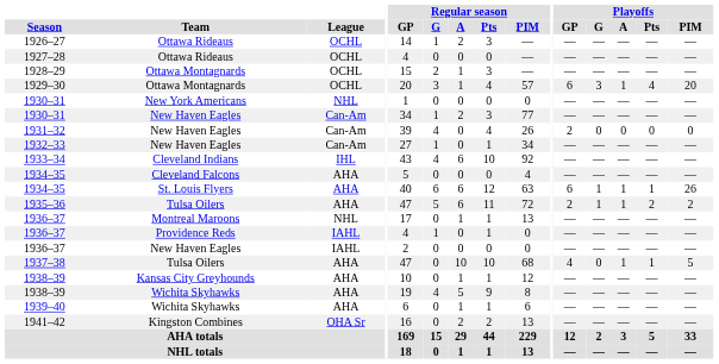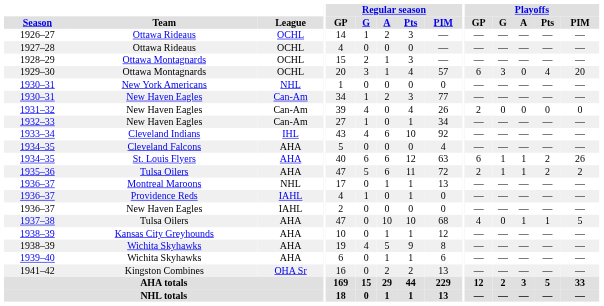 <table border="0" cellpadding="1" cellspacing="0" style="text-align:center; width:60em">
 <tr bgcolor="#e0e0e0">
 <th colspan="3" bgcolor="#ffffff"></th>
 <th rowspan="100" bgcolor="#ffffff"></th>
 <th colspan="5"><a href='#'>Regular season</a></th>
 <th rowspan="100" bgcolor="#ffffff"></th>
 <th colspan="5"><a href='#'>Playoffs</a></th>
 </tr>
 <tr bgcolor="#e0e0e0">
 <th><a href='#'>Season</a></th>
 <th>Team</th>
 <th>League</th>
 <th>GP</th>
 <th><a href='#'>G</a></th>
 <th><a href='#'>A</a></th>
 <th><a href='#'>Pts</a></th>
 <th><a href='#'>PIM</a></th>
 <th>GP</th>
 <th>G</th>
 <th>A</th>
 <th>Pts</th>
 <th>PIM</th>
 </tr>
 <tr>
 <td>1926–27</td>
 <td><a href='#'>Ottawa Rideaus</a></td>
 <td><a href='#'>OCHL</a></td>
 <td>14</td>
 <td>1</td>
 <td>2</td>
 <td>3</td>
 <td>—</td>
 <td>—</td>
 <td>—</td>
 <td>—</td>
 <td>—</td>
 <td>—</td>
 </tr>
 <tr bgcolor="#f0f0f0">
 <td>1927–28</td>
 <td>Ottawa Rideaus</td>
 <td>OCHL</td>
 <td>4</td>
 <td>0</td>
 <td>0</td>
 <td>0</td>
 <td>—</td>
 <td>—</td>
 <td>—</td>
 <td>—</td>
 <td>—</td>
 <td>—</td>
 </tr>
 <tr>
 <td>1928–29</td>
 <td><a href='#'>Ottawa Montagnards</a></td>
 <td>OCHL</td>
 <td>15</td>
 <td>2</td>
 <td>1</td>
 <td>3</td>
 <td>—</td>
 <td>—</td>
 <td>—</td>
 <td>—</td>
 <td>—</td>
 <td>—</td>
 </tr>
 <tr bgcolor="#f0f0f0">
 <td>1929–30</td>
 <td>Ottawa Montagnards</td>
 <td>OCHL</td>
 <td>20</td>
 <td>3</td>
 <td>1</td>
 <td>4</td>
 <td>57</td>
 <td>6</td>
 <td>3</td>
-<td>1</td>
+<td>0</td>
 <td>4</td>
 <td>20</td>
 </tr>
 <tr>
 <td><a href='#'>1930–31</a></td>
 <td><a href='#'>New York Americans</a></td>
 <td><a href='#'>NHL</a></td>
 <td>1</td>
 <td>0</td>
 <td>0</td>
 <td>0</td>
 <td>0</td>
 <td>—</td>
 <td>—</td>
 <td>—</td>
 <td>—</td>
 <td>—</td>
 </tr>
 <tr bgcolor="#f0f0f0">
 <td><a href='#'>1930–31</a></td>
 <td><a href='#'>New Haven Eagles</a></td>
 <td><a href='#'>Can-Am</a></td>
 <td>34</td>
 <td>1</td>
 <td>2</td>
 <td>3</td>
 <td>77</td>
 <td>—</td>
 <td>—</td>
 <td>—</td>
 <td>—</td>
 <td>—</td>
 </tr>
 <tr>
 <td><a href='#'>1931–32</a></td>
 <td>New Haven Eagles</td>
 <td>Can-Am</td>
 <td>39</td>
 <td>4</td>
 <td>0</td>
 <td>4</td>
 <td>26</td>
 <td>2</td>
 <td>0</td>
 <td>0</td>
 <td>0</td>
 <td>0</td>
 </tr>
 <tr bgcolor="#f0f0f0">
 <td><a href='#'>1932–33</a></td>
 <td>New Haven Eagles</td>
 <td>Can-Am</td>
 <td>27</td>
 <td>1</td>
 <td>0</td>
 <td>1</td>
 <td>34</td>
 <td>—</td>
 <td>—</td>
 <td>—</td>
 <td>—</td>
 <td>—</td>
 </tr>
 <tr>
 <td><a href='#'>1933–34</a></td>
 <td><a href='#'>Cleveland Indians</a></td>
 <td><a href='#'>IHL</a></td>
 <td>43</td>
 <td>4</td>
 <td>6</td>
 <td>10</td>
 <td>92</td>
 <td>—</td>
 <td>—</td>
 <td>—</td>
 <td>—</td>
 <td>—</td>
 </tr>
 <tr bgcolor="#f0f0f0">
 <td><a href='#'>1934–35</a></td>
 <td><a href='#'>Cleveland Falcons</a></td>
 <td>AHA</td>
 <td>5</td>
 <td>0</td>
 <td>0</td>
 <td>0</td>
 <td>4</td>
 <td>—</td>
 <td>—</td>
 <td>—</td>
 <td>—</td>
 <td>—</td>
 </tr>
 <tr>
 <td><a href='#'>1934–35</a></td>
 <td><a href='#'>St. Louis Flyers</a></td>
 <td><a href='#'>AHA</a></td>
 <td>40</td>
 <td>6</td>
 <td>6</td>
 <td>12</td>
 <td>63</td>
 <td>6</td>
 <td>1</td>
 <td>1</td>
-<td>1</td>
+<td>2</td>
 <td>26</td>
 </tr>
 <tr bgcolor="#f0f0f0">
 <td><a href='#'>1935–36</a></td>
 <td><a href='#'>Tulsa Oilers</a></td>
 <td>AHA</td>
 <td>47</td>
 <td>5</td>
 <td>6</td>
 <td>11</td>
 <td>72</td>
 <td>2</td>
 <td>1</td>
 <td>1</td>
 <td>2</td>
 <td>2</td>
 </tr>
 <tr>
 <td><a href='#'>1936–37</a></td>
 <td><a href='#'>Montreal Maroons</a></td>
 <td>NHL</td>
 <td>17</td>
 <td>0</td>
 <td>1</td>
 <td>1</td>
 <td>13</td>
 <td>—</td>
 <td>—</td>
 <td>—</td>
 <td>—</td>
 <td>—</td>
 </tr>
 <tr bgcolor="#f0f0f0">
 <td><a href='#'>1936–37</a></td>
 <td><a href='#'>Providence Reds</a></td>
 <td><a href='#'>IAHL</a></td>
 <td>4</td>
 <td>1</td>
 <td>0</td>
 <td>1</td>
 <td>0</td>
 <td>—</td>
 <td>—</td>
 <td>—</td>
 <td>—</td>
 <td>—</td>
 </tr>
 <tr>
 <td>1936–37</td>
 <td>New Haven Eagles</td>
 <td>IAHL</td>
 <td>2</td>
 <td>0</td>
 <td>0</td>
 <td>0</td>
 <td>0</td>
 <td>—</td>
 <td>—</td>
 <td>—</td>
 <td>—</td>
 <td>—</td>
 </tr>
 <tr bgcolor="#f0f0f0">
 <td><a href='#'>1937–38</a></td>
 <td>Tulsa Oilers</td>
 <td>AHA</td>
 <td>47</td>
 <td>0</td>
 <td>10</td>
 <td>10</td>
 <td>68</td>
 <td>4</td>
 <td>0</td>
 <td>1</td>
 <td>1</td>
 <td>5</td>
 </tr>
 <tr>
 <td><a href='#'>1938–39</a></td>
 <td><a href='#'>Kansas City Greyhounds</a></td>
 <td>AHA</td>
 <td>10</td>
 <td>0</td>
 <td>1</td>
 <td>1</td>
 <td>12</td>
 <td>—</td>
 <td>—</td>
 <td>—</td>
 <td>—</td>
 <td>—</td>
 </tr>
 <tr bgcolor="#f0f0f0">
 <td>1938–39</td>
 <td><a href='#'>Wichita Skyhawks</a></td>
 <td>AHA</td>
 <td>19</td>
 <td>4</td>
 <td>5</td>
 <td>9</td>
 <td>8</td>
 <td>—</td>
 <td>—</td>
 <td>—</td>
 <td>—</td>
 <td>—</td>
 </tr>
 <tr>
 <td><a href='#'>1939–40</a></td>
 <td>Wichita Skyhawks</td>
 <td>AHA</td>
 <td>6</td>
 <td>0</td>
 <td>1</td>
 <td>1</td>
 <td>6</td>
 <td>—</td>
 <td>—</td>
 <td>—</td>
 <td>—</td>
 <td>—</td>
 </tr>
 <tr bgcolor="#f0f0f0">
 <td>1941–42</td>
 <td>Kingston Combines</td>
 <td><a href='#'>OHA Sr</a></td>
 <td>16</td>
 <td>0</td>
 <td>2</td>
 <td>2</td>
 <td>13</td>
 <td>—</td>
 <td>—</td>
 <td>—</td>
 <td>—</td>
 <td>—</td>
 </tr>
 <tr bgcolor="#e0e0e0">
 <th colspan="3">AHA totals</th>
 <th>169</th>
 <th>15</th>
 <th>29</th>
 <th>44</th>
 <th>229</th>
 <th>12</th>
 <th>2</th>
 <th>3</th>
 <th>5</th>
 <th>33</th>
 </tr>
 <tr bgcolor="#e0e0e0">
 <th colspan="3">NHL totals</th>
 <th>18</th>
 <th>0</th>
 <th>1</th>
 <th>1</th>
 <th>13</th>
 <th>—</th>
 <th>—</th>
 <th>—</th>
 <th>—</th>
 <th>—</th>
 </tr>
 </table>
